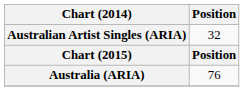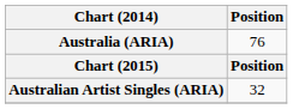 <table class="wikitable sortable plainrowheaders" style="text-align:center">
 <tr>
 <th scope="col">Chart (2014)</th>
+<th scope="col">Position</th>
+</tr>
+<tr>
+<th scope="row">Australia (ARIA)</th>
+<td>76</td>
+</tr>
+<tr>
+<th scope="col">Chart (2015)</th>
 <th scope="col">Position</th>
 </tr>
 <tr>
 <th scope="row">Australian Artist Singles (ARIA)</th>
 <td>32</td>
 </tr>
 <tr>
-<th scope="col">Chart (2015)</th>
-<th scope="col">Position</th>
-</tr>
-<tr>
-<th scope="row">Australia (ARIA)</th>
-<td>76</td>
-</tr>
-<tr>
 </tr>
 </table>
